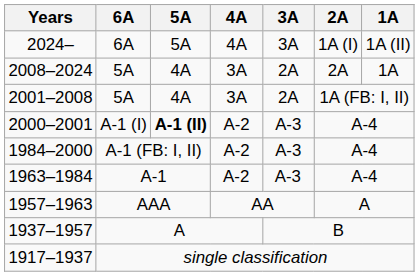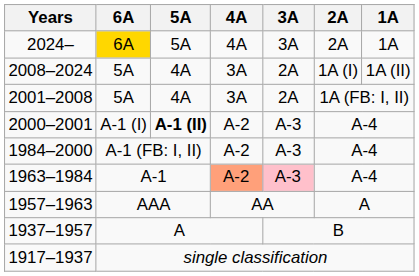 <table class="wikitable" style="text-align: center;">
 <tr>
 <th>Years</th>
 <th>6A</th>
 <th>5A</th>
 <th> 4A </th>
 <th>3A</th>
 <th>2A</th>
 <th>1A</th>
 </tr>
 <tr>
 <td>2024–</td>
-<td>6A</td>
+<td style="background: gold;">6A</td>
 <td>5A</td>
 <td>4A</td>
 <td>3A</td>
-<td>1A (I)</td>
-<td>1A (II)</td>
+<td>2A</td>
+<td>1A</td>
 </tr>
 <tr>
 <td>2008–2024</td>
 <td>5A</td>
 <td>4A</td>
 <td>3A</td>
 <td>2A</td>
-<td>2A</td>
-<td>1A</td>
+<td>1A (I)</td>
+<td>1A (II)</td>
 </tr>
 <tr>
 <td>2001–2008</td>
 <td>5A</td>
 <td>4A</td>
 <td>3A</td>
 <td>2A</td>
 <td colspan=2>1A (FB: I, II)</td>
 </tr>
 <tr>
 <td>2000–2001</td>
 <td>A-1 (I)</td>
 <td><strong>A-1 (II)</strong></td>
 <td>A-2</td>
 <td>A-3</td>
 <td colspan=2>A-4</td>
 </tr>
 <tr>
 <td>1984–2000</td>
 <td colspan=2>A-1 (FB: I, II)</td>
 <td>A-2</td>
 <td>A-3</td>
 <td colspan=2>A-4</td>
 </tr>
 <tr>
 <td>1963–1984</td>
 <td colspan=2>A-1</td>
-<td>  A-2  </td>
-<td>  A-3  </td>
+<td style="background: lightsalmon;">  A-2  </td>
+<td style="background: pink;">  A-3  </td>
 <td colspan=2>A-4</td>
 </tr>
 <tr>
 <td>1957–1963</td>
 <td colspan=2>AAA</td>
 <td colspan=2>AA</td>
 <td colspan=2>A</td>
 </tr>
 <tr>
 <td>1937–1957</td>
 <td colspan=3>A</td>
 <td colspan=3>B</td>
 </tr>
 <tr>
 <td>1917–1937</td>
 <td colspan=6><em>single classification</em></td>
 </tr>
 </table>
